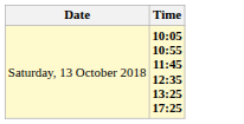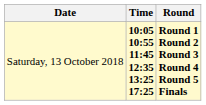 <table class="wikitable">
 <tr>
 <th>Date</th>
 <th>Time</th>
+<th>Round</th>
 </tr>
 <tr>
 <td style="background:lemonchiffon">Saturday, 13 October 2018</td>
 <td style="background:lemonchiffon" align="right"><strong>10:05<br>10:55<br>11:45<br>12:35<br>13:25<br>17:25</strong></td>
+<td style="background:lemonchiffon"><strong>Round 1<br>Round 2<br>Round 3<br>Round 4<br>Round 5<br>Finals</strong></td>
 </tr>
 </table>
